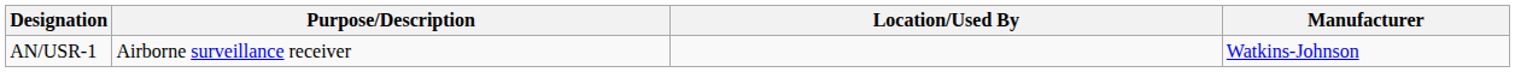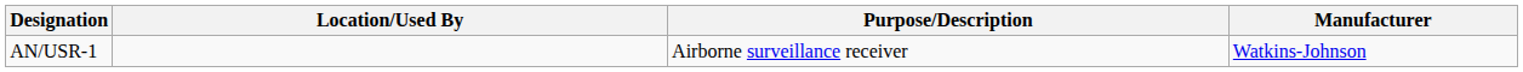 <table class="wikitable sortable">
 <tr>
 <th scope="col">Designation</th>
+<th scope="col" style="width: 500px;">Location/Used By</th>
 <th scope="col" style="width: 500px;">Purpose/Description</th>
-<th scope="col" style="width: 500px;">Location/Used By</th>
 <th scope="col" style="width: 250px;">Manufacturer</th>
 </tr>
 <tr>
 <td>AN/USR-1</td>
+<td></td>
 <td>Airborne <a href='#'>surveillance</a> receiver</td>
-<td></td>
 <td><a href='#'>Watkins-Johnson</a></td>
 </tr>
 </table>
